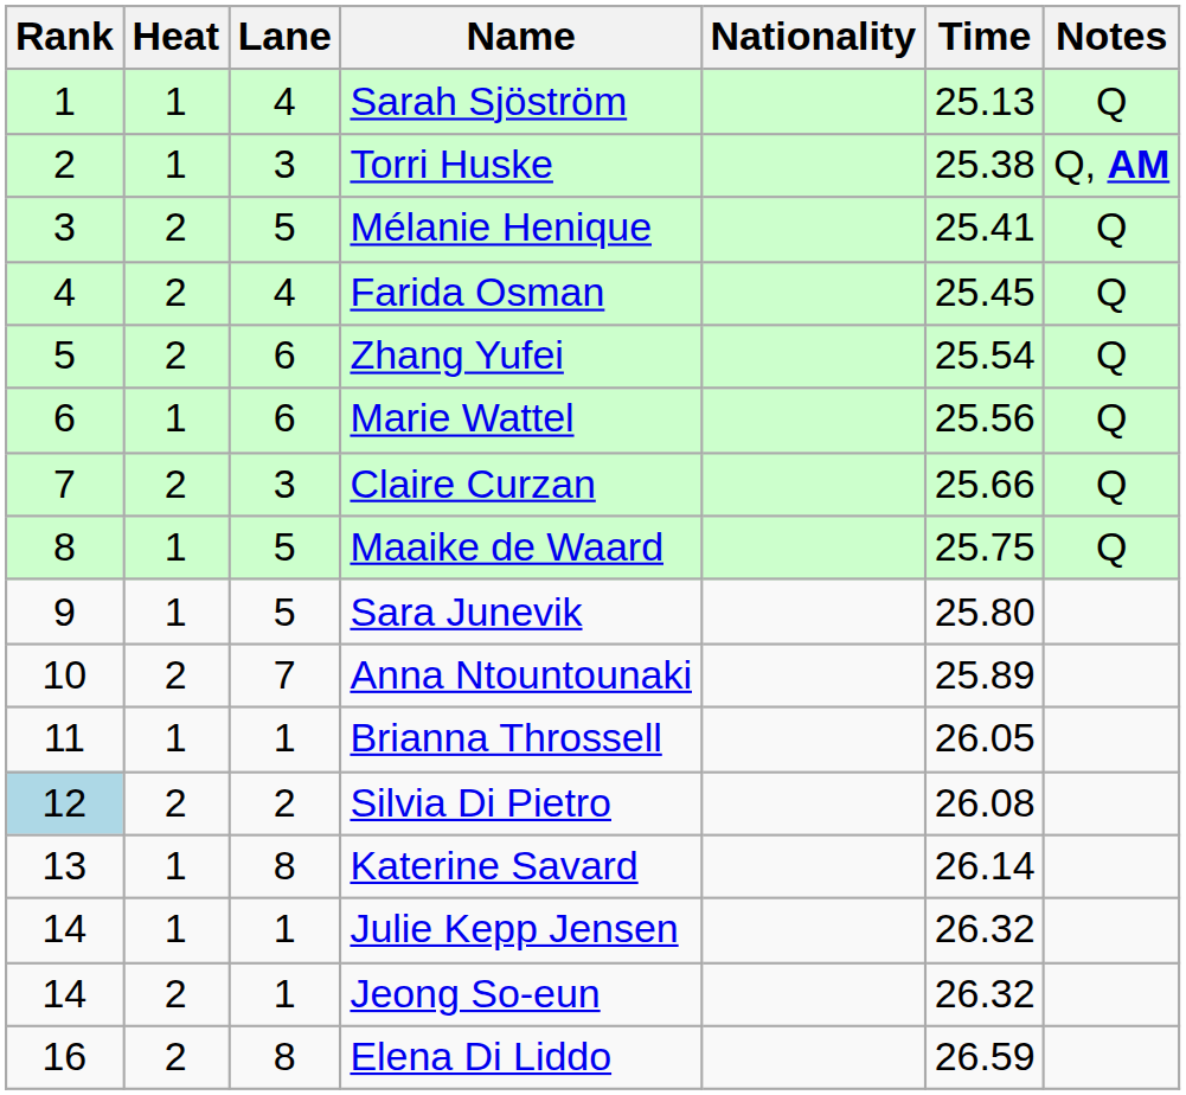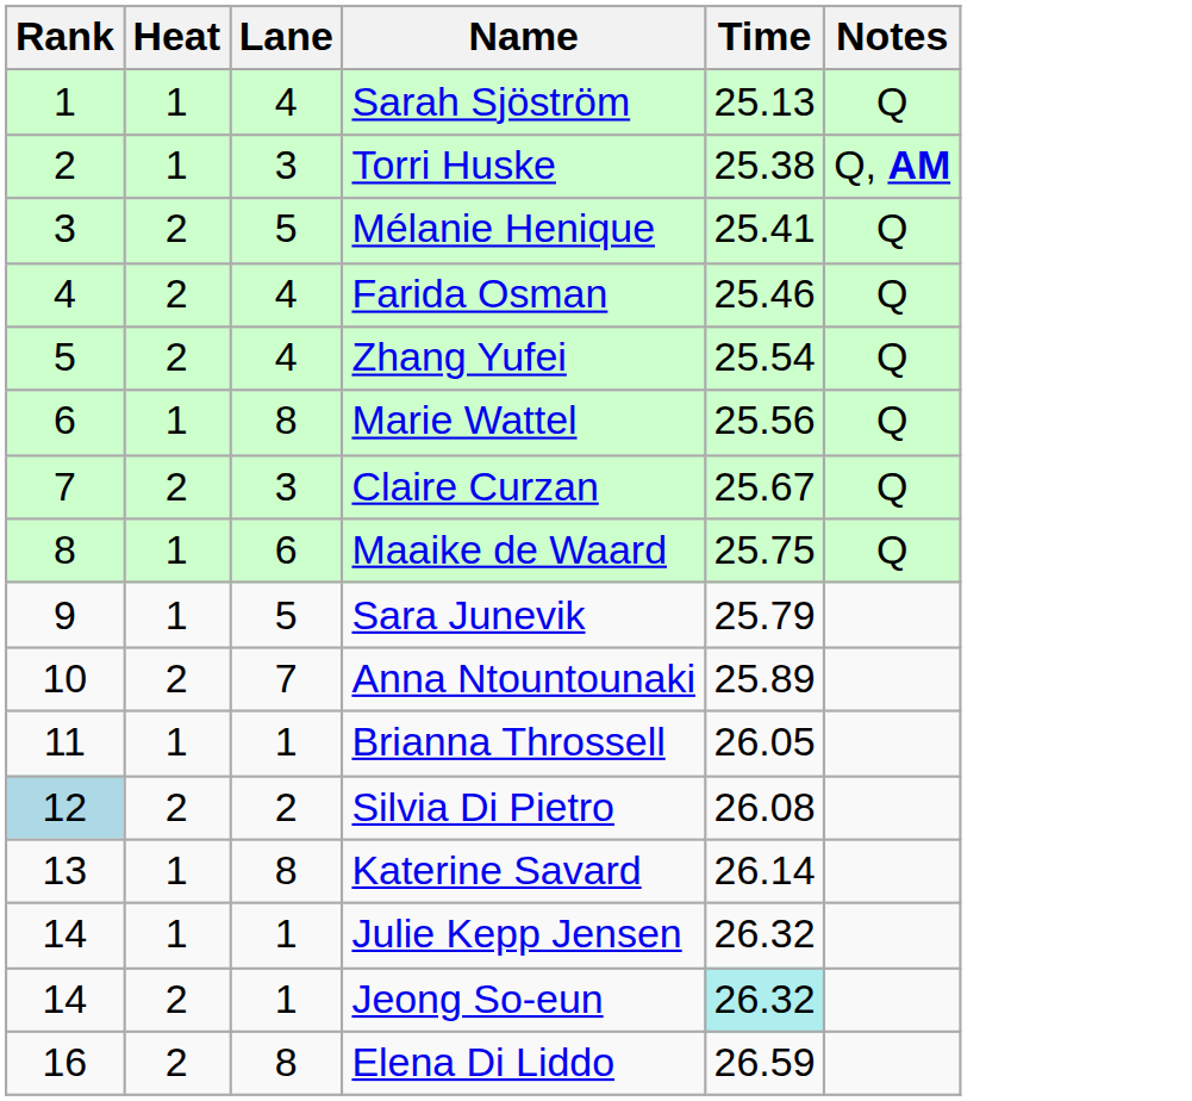 <table class="wikitable sortable" style="text-align:center">
 <tr>
 <th>Rank</th>
 <th>Heat</th>
 <th>Lane</th>
 <th>Name</th>
-<th>Nationality</th>
 <th>Time</th>
 <th>Notes</th>
 </tr>
 <tr bgcolor=ccffcc>
 <td>1</td>
 <td>1</td>
 <td>4</td>
 <td align=left><a href='#'>Sarah Sjöström</a></td>
-<td align=left></td>
 <td>25.13</td>
 <td>Q</td>
 </tr>
 <tr bgcolor=ccffcc>
 <td>2</td>
 <td>1</td>
 <td>3</td>
 <td align=left><a href='#'>Torri Huske</a></td>
-<td align=left></td>
 <td>25.38</td>
 <td>Q, <strong><a href='#'>AM</a></strong></td>
 </tr>
 <tr bgcolor=ccffcc>
 <td>3</td>
 <td>2</td>
 <td>5</td>
 <td align=left><a href='#'>Mélanie Henique</a></td>
-<td align=left></td>
 <td>25.41</td>
 <td>Q</td>
 </tr>
 <tr bgcolor=ccffcc>
 <td>4</td>
 <td>2</td>
 <td>4</td>
 <td align=left><a href='#'>Farida Osman</a></td>
-<td align=left></td>
-<td>25.45</td>
+<td>25.46</td>
 <td>Q</td>
 </tr>
 <tr bgcolor=ccffcc>
 <td>5</td>
 <td>2</td>
-<td>6</td>
+<td>4</td>
 <td align=left><a href='#'>Zhang Yufei</a></td>
-<td align=left></td>
 <td>25.54</td>
 <td>Q</td>
 </tr>
 <tr bgcolor=ccffcc>
 <td>6</td>
 <td>1</td>
-<td>6</td>
+<td>8</td>
 <td align=left><a href='#'>Marie Wattel</a></td>
-<td align=left></td>
 <td>25.56</td>
 <td>Q</td>
 </tr>
 <tr bgcolor=ccffcc>
 <td>7</td>
 <td>2</td>
 <td>3</td>
 <td align=left><a href='#'>Claire Curzan</a></td>
-<td align=left></td>
-<td>25.66</td>
+<td>25.67</td>
 <td>Q</td>
 </tr>
 <tr bgcolor=ccffcc>
 <td>8</td>
 <td>1</td>
-<td>5</td>
+<td>6</td>
 <td align=left><a href='#'>Maaike de Waard</a></td>
-<td align=left></td>
 <td>25.75</td>
 <td>Q</td>
 </tr>
 <tr>
 <td>9</td>
 <td>1</td>
 <td>5</td>
 <td align=left><a href='#'>Sara Junevik</a></td>
-<td align=left></td>
-<td>25.80</td>
+<td>25.79</td>
 <td></td>
 </tr>
 <tr>
 <td>10</td>
 <td>2</td>
 <td>7</td>
 <td align=left><a href='#'>Anna Ntountounaki</a></td>
-<td align=left></td>
 <td>25.89</td>
 <td></td>
 </tr>
 <tr>
 <td>11</td>
 <td>1</td>
 <td>1</td>
 <td align=left><a href='#'>Brianna Throssell</a></td>
-<td align=left></td>
 <td>26.05</td>
 <td></td>
 </tr>
 <tr>
 <td style="background: lightblue;">12</td>
 <td>2</td>
 <td>2</td>
 <td align=left><a href='#'>Silvia Di Pietro</a></td>
-<td align=left></td>
 <td>26.08</td>
 <td></td>
 </tr>
 <tr>
 <td>13</td>
 <td>1</td>
 <td>8</td>
 <td align=left><a href='#'>Katerine Savard</a></td>
-<td align=left></td>
 <td>26.14</td>
 <td></td>
 </tr>
 <tr>
 <td>14</td>
 <td>1</td>
 <td>1</td>
 <td align=left><a href='#'>Julie Kepp Jensen</a></td>
-<td align=left></td>
 <td>26.32</td>
 <td></td>
 </tr>
 <tr>
 <td>14</td>
 <td>2</td>
 <td>1</td>
 <td align=left><a href='#'>Jeong So-eun</a></td>
-<td align=left></td>
-<td>26.32</td>
+<td style="background: paleturquoise;">26.32</td>
 <td></td>
 </tr>
 <tr>
 <td>16</td>
 <td>2</td>
 <td>8</td>
 <td align=left><a href='#'>Elena Di Liddo</a></td>
-<td align=left></td>
 <td>26.59</td>
 <td></td>
 </tr>
 </table>
